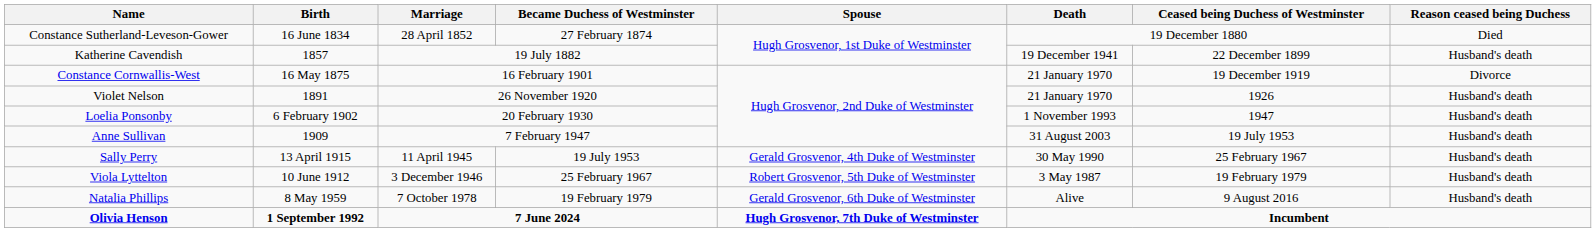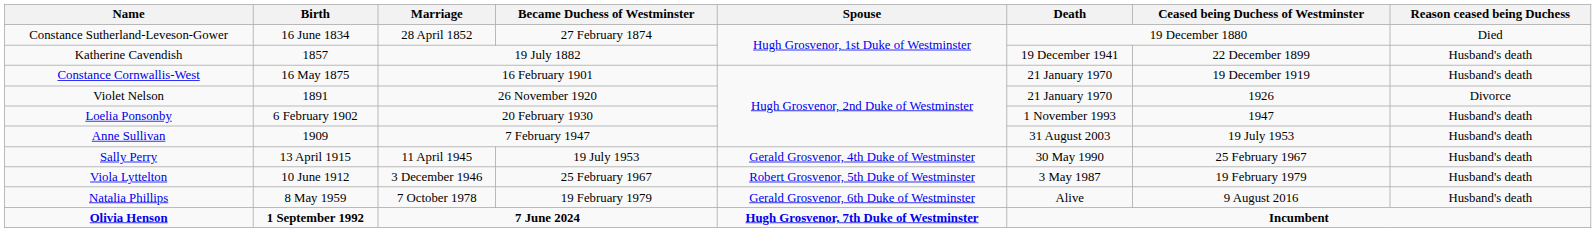 <table class="wikitable" width="100%" style="text-align: center;">
 <tr>
 <th>Name</th>
 <th>Birth</th>
 <th>Marriage</th>
 <th>Became Duchess of Westminster</th>
 <th>Spouse</th>
 <th>Death</th>
 <th>Ceased being Duchess of Westminster</th>
 <th>Reason ceased being Duchess</th>
 </tr>
 <tr>
 <td>Constance Sutherland-Leveson-Gower</td>
 <td>16 June 1834</td>
 <td>28 April 1852</td>
 <td>27 February 1874</td>
 <td rowspan="2"><a href='#'>Hugh Grosvenor, 1st Duke of Westminster</a></td>
 <td colspan="2">19 December 1880</td>
 <td>Died</td>
 </tr>
 <tr>
 <td>Katherine Cavendish</td>
 <td>1857</td>
 <td colspan="2">19 July 1882</td>
 <td>19 December 1941</td>
 <td>22 December 1899</td>
 <td>Husband's death</td>
 </tr>
 <tr>
 <td><a href='#'>Constance Cornwallis-West</a></td>
 <td>16 May 1875</td>
 <td colspan="2" align="center">16 February 1901</td>
 <td rowspan="4"><a href='#'>Hugh Grosvenor, 2nd Duke of Westminster</a></td>
 <td>21 January 1970</td>
 <td>19 December 1919</td>
-<td>Divorce</td>
+<td>Husband's death</td>
 </tr>
 <tr>
 <td>Violet Nelson</td>
 <td>1891</td>
 <td colspan="2">26 November 1920</td>
 <td>21 January 1970</td>
 <td>1926</td>
-<td>Husband's death</td>
+<td>Divorce</td>
 </tr>
 <tr>
 <td><a href='#'>Loelia Ponsonby</a></td>
 <td>6 February 1902</td>
 <td colspan="2">20 February 1930</td>
 <td>1 November 1993</td>
 <td>1947</td>
 <td>Husband's death</td>
 </tr>
 <tr>
 <td><a href='#'>Anne Sullivan</a></td>
 <td>1909</td>
 <td colspan="2">7 February 1947</td>
 <td>31 August 2003</td>
 <td>19 July 1953</td>
 <td>Husband's death</td>
 </tr>
 <tr>
 <td><a href='#'>Sally Perry</a></td>
 <td>13 April 1915</td>
 <td>11 April 1945</td>
 <td>19 July 1953</td>
 <td><a href='#'>Gerald Grosvenor, 4th Duke of Westminster</a></td>
 <td>30 May 1990</td>
 <td>25 February 1967</td>
 <td>Husband's death</td>
 </tr>
 <tr>
 <td><a href='#'>Viola Lyttelton</a></td>
 <td>10 June 1912</td>
 <td>3 December 1946</td>
 <td>25 February 1967</td>
 <td><a href='#'>Robert Grosvenor, 5th Duke of Westminster</a></td>
 <td>3 May 1987</td>
 <td>19 February 1979</td>
 <td>Husband's death</td>
 </tr>
 <tr>
 <td><a href='#'>Natalia Phillips</a></td>
 <td>8 May 1959</td>
 <td>7 October 1978</td>
 <td>19 February 1979</td>
 <td><a href='#'>Gerald Grosvenor, 6th Duke of Westminster</a></td>
 <td>Alive</td>
 <td>9 August 2016</td>
 <td>Husband's death</td>
 </tr>
 <tr>
 <td><a href='#'><strong>Olivia Henson</strong></a></td>
 <td><strong>1 September 1992</strong></td>
 <td colspan="2"><strong>7 June 2024</strong></td>
 <td><a href='#'><strong>Hugh Grosvenor, 7th Duke of Westminster</strong></a></td>
 <td colspan="3"><strong>Incumbent</strong></td>
 </tr>
 </table>
